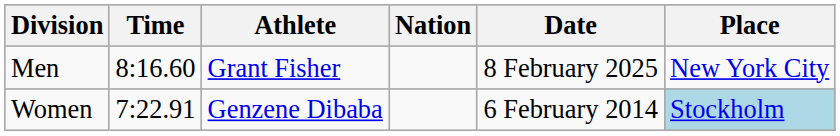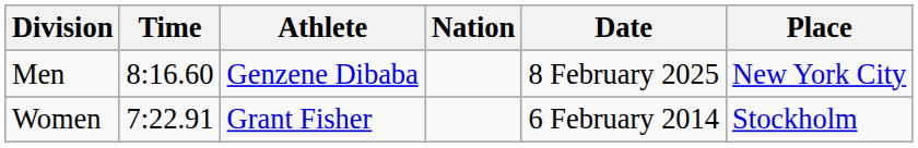 <table class="wikitable">
 <tr>
 <th scope="col">Division</th>
 <th scope="col">Time</th>
 <th scope="col">Athlete</th>
 <th scope="col">Nation</th>
 <th scope="col">Date</th>
 <th scope="col">Place</th>
 </tr>
 <tr>
 <td>Men</td>
 <td>8:16.60</td>
-<td align="left"><a href='#'>Grant Fisher</a></td>
+<td align="left"><a href='#'>Genzene Dibaba</a></td>
 <td align="left"></td>
 <td>8 February 2025</td>
 <td><a href='#'>New York City</a></td>
 </tr>
 <tr>
 <td>Women</td>
 <td>7:22.91</td>
-<td align="left"><a href='#'>Genzene Dibaba</a></td>
+<td align="left"><a href='#'>Grant Fisher</a></td>
 <td align="left"></td>
 <td>6 February 2014</td>
-<td style="background: lightblue;"><a href='#'>Stockholm</a></td>
+<td><a href='#'>Stockholm</a></td>
 </tr>
 </table>
